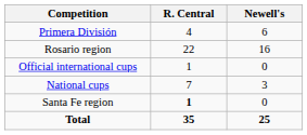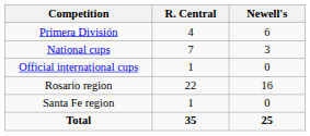 <table class="wikitable sortable" style="text-align:center">
 <tr>
 <th width=200px>Competition</th>
 <th width=100px>R. Central</th>
 <th width=100px>Newell's</th>
 </tr>
 <tr>
 <td align=centre><a href='#'>Primera División</a></td>
 <td>4</td>
 <td>6</td>
 </tr>
 <tr>
-<td align=centre>Rosario region </td>
-<td>22</td>
-<td>16</td>
+<td align=centre><a href='#'>National cups</a></td>
+<td>7</td>
+<td>3</td>
 </tr>
 <tr>
 <td align=centre><a href='#'>Official international cups</a></td>
 <td>1</td>
 <td>0</td>
 </tr>
 <tr>
-<td align=centre><a href='#'>National cups</a></td>
-<td>7</td>
-<td>3</td>
+<td align=centre>Rosario region </td>
+<td>22</td>
+<td>16</td>
 </tr>
 <tr>
 <td align=centre>Santa Fe region </td>
-<td><strong>1</strong></td>
+<td>1</td>
 <td>0</td>
 </tr>
 <tr>
 <td><strong>Total</strong></td>
 <td><strong>35</strong></td>
 <td><strong>25</strong></td>
 </tr>
 </table>
